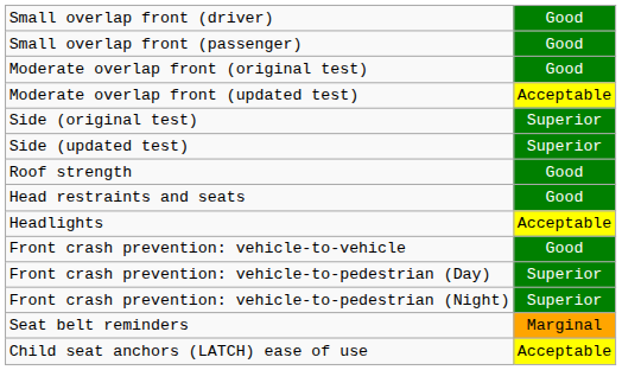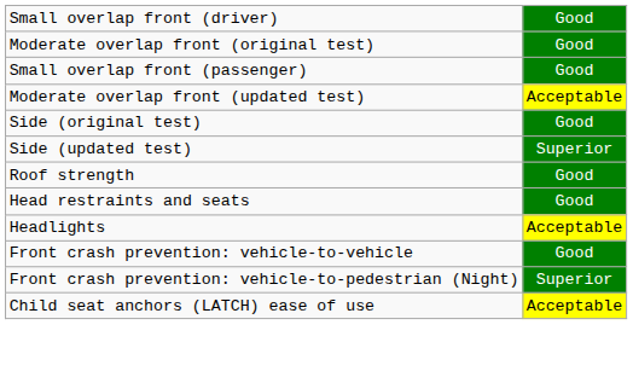 <table class="wikitable">
 <tr>
 <td>Small overlap front (driver)</td>
 <td colspan="1" style="text-align:center;color:white;background:green">Good</td>
 </tr>
 <tr>
-<td>Small overlap front (passenger)</td>
+<td>Moderate overlap front (original test)</td>
 <td colspan="1" style="text-align:center;color:white;background:green">Good</td>
 </tr>
 <tr>
-<td>Moderate overlap front (original test)</td>
+<td>Small overlap front (passenger)</td>
 <td colspan="1" style="text-align:center;color:white;background:green">Good</td>
 </tr>
 <tr>
 <td>Moderate overlap front (updated test)</td>
 <td colspan="1" style="text-align:center;color:black;background:yellow">Acceptable</td>
 </tr>
 <tr>
 <td>Side (original test)</td>
-<td colspan="1" style="text-align:center;color:white;background:green">Superior</td>
+<td colspan="1" style="text-align:center;color:white;background:green">Good</td>
 </tr>
 <tr>
 <td>Side (updated test)</td>
 <td colspan="1" style="text-align:center;color:white;background:green">Superior</td>
 </tr>
 <tr>
 <td>Roof strength</td>
 <td colspan="1" style="text-align:center;color:white;background:green">Good</td>
 </tr>
 <tr>
 <td>Head restraints and seats</td>
 <td colspan="1" style="text-align:center;color:white;background:green">Good</td>
 </tr>
 <tr>
 <td>Headlights</td>
 <td colspan="1" style="text-align:center;color:black;background:yellow">Acceptable</td>
 </tr>
 <tr>
 <td>Front crash prevention: vehicle-to-vehicle</td>
 <td colspan="1" style="text-align:center;color:white;background:green">Good</td>
 </tr>
 <tr>
-<td>Front crash prevention: vehicle-to-pedestrian (Day)</td>
-<td colspan="1" style="text-align:center;color:white;background:green">Superior</td>
-</tr>
-<tr>
 <td>Front crash prevention: vehicle-to-pedestrian (Night)</td>
 <td colspan="1" style="text-align:center;color:white;background:green">Superior</td>
-</tr>
-<tr>
-<td>Seat belt reminders</td>
-<td colspan="1" style="text-align:center;color:black;background:orange">Marginal</td>
 </tr>
 <tr>
 <td>Child seat anchors (LATCH) ease of use</td>
 <td colspan="1" style="text-align:center;color:black;background:yellow">Acceptable</td>
 </tr>
 </table>
